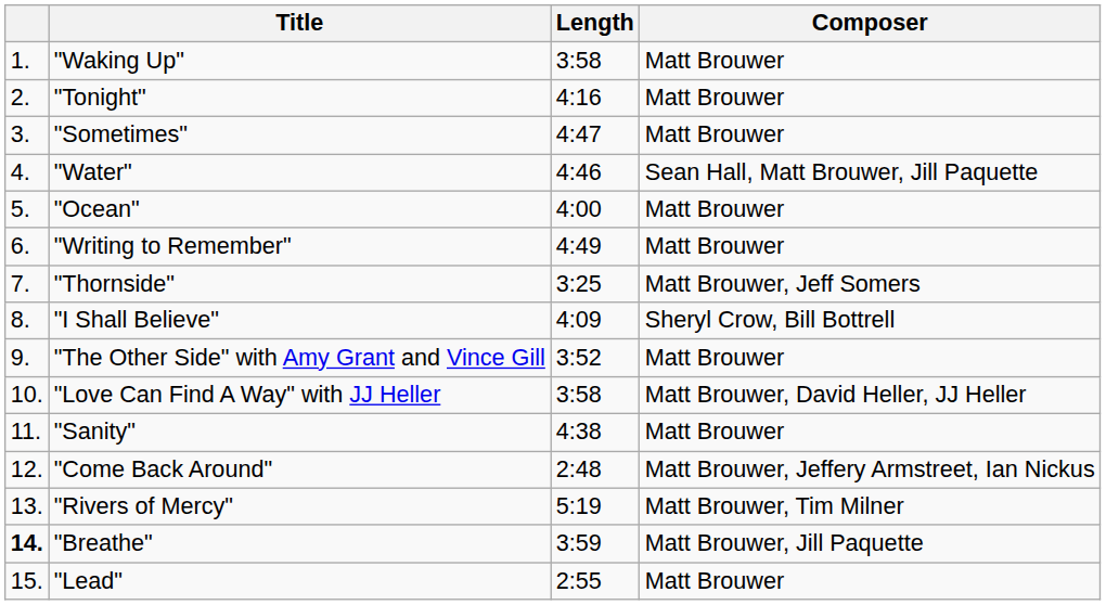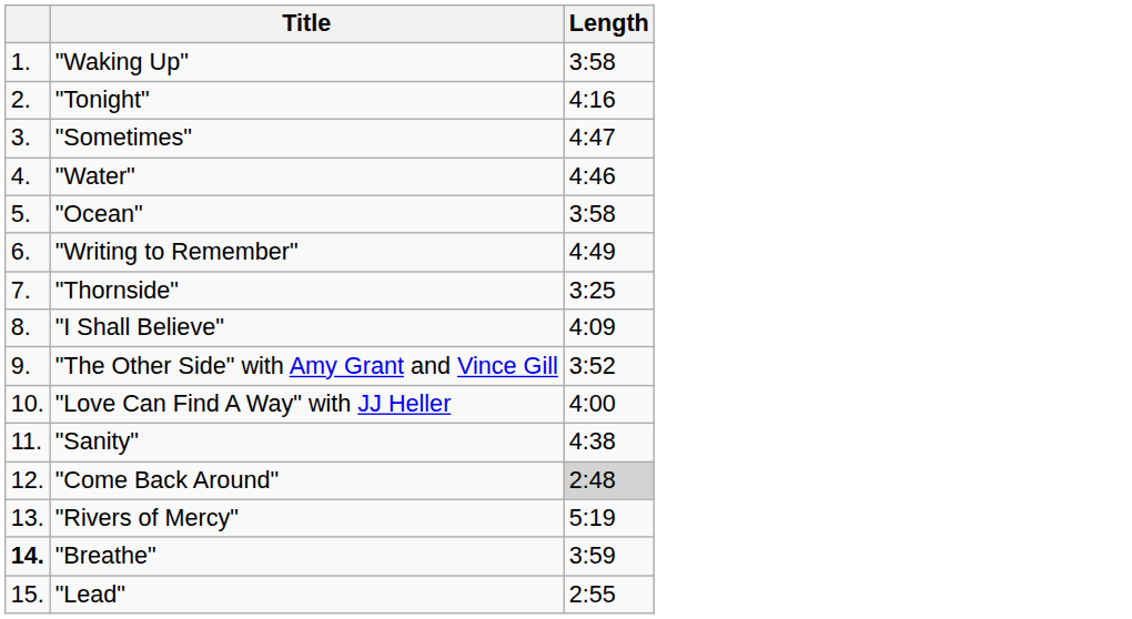 <table class="wikitable">
 <tr>
 <th></th>
 <th>Title</th>
 <th>Length</th>
-<th>Composer</th>
 </tr>
 <tr>
 <td>1.</td>
 <td>"Waking Up"</td>
 <td>3:58</td>
-<td>Matt Brouwer</td>
 </tr>
 <tr>
 <td>2.</td>
 <td>"Tonight"</td>
 <td>4:16</td>
-<td>Matt Brouwer</td>
 </tr>
 <tr>
 <td>3.</td>
 <td>"Sometimes"</td>
 <td>4:47</td>
-<td>Matt Brouwer</td>
 </tr>
 <tr>
 <td>4.</td>
 <td>"Water"</td>
 <td>4:46</td>
-<td>Sean Hall, Matt Brouwer, Jill Paquette</td>
 </tr>
 <tr>
 <td>5.</td>
 <td>"Ocean"</td>
-<td>4:00</td>
-<td>Matt Brouwer</td>
+<td>3:58</td>
 </tr>
 <tr>
 <td>6.</td>
 <td>"Writing to Remember"</td>
 <td>4:49</td>
-<td>Matt Brouwer</td>
 </tr>
 <tr>
 <td>7.</td>
 <td>"Thornside"</td>
 <td>3:25</td>
-<td>Matt Brouwer, Jeff Somers</td>
 </tr>
 <tr>
 <td>8.</td>
 <td>"I Shall Believe"</td>
 <td>4:09</td>
-<td>Sheryl Crow, Bill Bottrell</td>
 </tr>
 <tr>
 <td>9.</td>
 <td>"The Other Side" with <a href='#'>Amy Grant</a> and <a href='#'>Vince Gill</a></td>
 <td>3:52</td>
-<td>Matt Brouwer</td>
 </tr>
 <tr>
 <td>10.</td>
 <td>"Love Can Find A Way" with <a href='#'>JJ Heller</a></td>
-<td>3:58</td>
-<td>Matt Brouwer, David Heller, JJ Heller</td>
+<td>4:00</td>
 </tr>
 <tr>
 <td>11.</td>
 <td>"Sanity"</td>
 <td>4:38</td>
-<td>Matt Brouwer</td>
 </tr>
 <tr>
 <td>12.</td>
 <td>"Come Back Around"</td>
-<td>2:48</td>
-<td>Matt Brouwer, Jeffery Armstreet, Ian Nickus</td>
+<td style="background: lightgrey;">2:48</td>
 </tr>
 <tr>
 <td>13.</td>
 <td>"Rivers of Mercy"</td>
 <td>5:19</td>
-<td>Matt Brouwer, Tim Milner</td>
 </tr>
 <tr>
 <td><strong>14.</strong></td>
 <td>"Breathe"</td>
 <td>3:59</td>
-<td>Matt Brouwer, Jill Paquette</td>
 </tr>
 <tr>
 <td>15.</td>
 <td>"Lead"</td>
 <td>2:55</td>
-<td>Matt Brouwer</td>
 </tr>
 </table>
